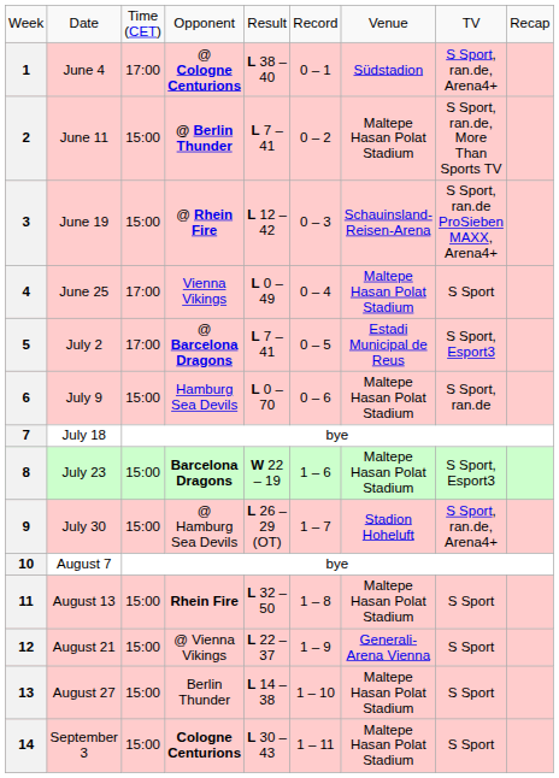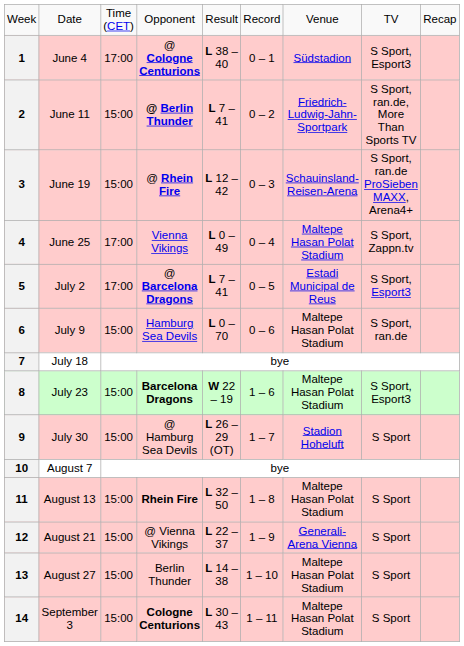 <table class="wikitable" style="text-align:center">
 <tr>
 <td>Week</td>
 <td>Date</td>
 <td>Time (<a href='#'>CET</a>)</td>
 <td>Opponent</td>
 <td>Result</td>
 <td>Record</td>
 <td>Venue</td>
 <td>TV</td>
 <td>Recap</td>
 </tr>
 <tr style="background:#fcc">
 <th>1</th>
 <td>June 4</td>
 <td>17:00</td>
 <td>@ <strong><a href='#'>Cologne Centurions</a></strong></td>
 <td><strong>L</strong> 38 – 40</td>
 <td>0 – 1</td>
 <td><a href='#'>Südstadion</a></td>
-<td><a href='#'>S Sport</a>, ran.de, Arena4+</td>
+<td>S Sport, Esport3</td>
 <td></td>
 </tr>
 <tr style="background:#fcc">
 <th>2</th>
 <td>June 11</td>
 <td>15:00</td>
 <td><strong>@ <a href='#'>Berlin Thunder</a></strong></td>
 <td><strong>L</strong> 7 – 41</td>
 <td>0 – 2</td>
-<td>Maltepe Hasan Polat Stadium</td>
+<td><a href='#'>Friedrich-Ludwig-Jahn-Sportpark</a></td>
 <td>S Sport, ran.de, More Than Sports TV</td>
 <td></td>
 </tr>
 <tr style="background:#fcc">
 <th>3</th>
 <td>June 19</td>
 <td>15:00</td>
 <td>@ <strong><a href='#'>Rhein Fire</a></strong></td>
 <td><strong>L</strong> 12 – 42</td>
 <td>0 – 3</td>
 <td><a href='#'>Schauinsland-Reisen-Arena</a></td>
 <td>S Sport, ran.de<br><a href='#'>ProSieben MAXX</a>, Arena4+</td>
 <td></td>
 </tr>
 <tr style="background:#fcc">
 <th>4</th>
 <td>June 25</td>
 <td>17:00</td>
 <td><a href='#'>Vienna Vikings</a></td>
 <td><strong>L</strong> 0 – 49</td>
 <td>0 – 4</td>
 <td><a href='#'>Maltepe Hasan Polat Stadium</a></td>
-<td>S Sport</td>
+<td>S Sport, Zappn.tv</td>
 <td></td>
 </tr>
 <tr style="background:#fcc">
 <th>5</th>
 <td>July 2</td>
 <td>17:00</td>
 <td>@ <strong><a href='#'>Barcelona Dragons</a></strong></td>
 <td><strong>L</strong> 7 – 41</td>
 <td>0 – 5</td>
 <td><a href='#'>Estadi Municipal de Reus</a></td>
 <td>S Sport, <a href='#'>Esport3</a></td>
 <td></td>
 </tr>
 <tr style="background:#fcc">
 <th>6</th>
 <td>July 9</td>
 <td>15:00</td>
 <td><a href='#'>Hamburg Sea Devils</a></td>
 <td><strong>L</strong> 0 – 70</td>
 <td>0 – 6</td>
 <td>Maltepe Hasan Polat Stadium</td>
 <td>S Sport, ran.de</td>
 <td></td>
 </tr>
 <tr style="background:#fff">
 <th>7</th>
 <td>July 18</td>
 <td colspan="7">bye</td>
 </tr>
 <tr style="background:#cfc">
 <th>8</th>
 <td>July 23</td>
 <td>15:00</td>
 <td><strong>Barcelona Dragons</strong></td>
 <td><strong>W</strong> 22 – 19</td>
 <td>1 – 6</td>
 <td>Maltepe Hasan Polat Stadium</td>
 <td>S Sport, Esport3</td>
 <td></td>
 </tr>
 <tr style="background:#fcc">
 <th>9</th>
 <td>July 30</td>
 <td>15:00</td>
 <td>@ Hamburg Sea Devils</td>
 <td><strong>L</strong> 26 – 29 (OT)</td>
 <td>1 – 7</td>
 <td><a href='#'>Stadion Hoheluft</a></td>
-<td><a href='#'>S Sport</a>, ran.de, Arena4+</td>
+<td>S Sport</td>
 <td></td>
 </tr>
 <tr style="background:#fff">
 <th>10</th>
 <td>August 7</td>
 <td colspan="7">bye</td>
 </tr>
 <tr style="background:#fcc">
 <th>11</th>
 <td>August 13</td>
 <td>15:00</td>
 <td><strong>Rhein Fire</strong></td>
 <td><strong>L</strong> 32 – 50</td>
 <td>1 – 8</td>
 <td>Maltepe Hasan Polat Stadium</td>
 <td>S Sport</td>
 <td></td>
 </tr>
 <tr style="background:#fcc">
 <th>12</th>
 <td>August 21</td>
 <td>15:00</td>
 <td>@ Vienna Vikings</td>
 <td><strong>L</strong> 22 – 37</td>
 <td>1 – 9</td>
 <td><a href='#'>Generali-Arena Vienna</a></td>
 <td>S Sport</td>
 <td></td>
 </tr>
 <tr style="background:#fcc">
 <th>13</th>
 <td>August 27</td>
 <td>15:00</td>
 <td>Berlin Thunder</td>
 <td><strong>L</strong> 14 – 38</td>
 <td>1 – 10</td>
 <td>Maltepe Hasan Polat Stadium</td>
 <td>S Sport</td>
 <td></td>
 </tr>
 <tr style="background:#fcc">
 <th>14</th>
 <td>September 3</td>
 <td>15:00</td>
 <td><strong>Cologne Centurions</strong></td>
 <td><strong>L</strong> 30 – 43</td>
 <td>1 – 11</td>
 <td>Maltepe Hasan Polat Stadium</td>
 <td>S Sport</td>
 <td></td>
 </tr>
 </table>
